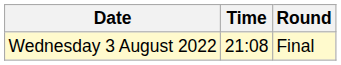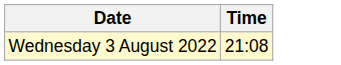 <table class="wikitable">
 <tr>
 <th>Date</th>
 <th>Time</th>
-<th>Round</th>
 </tr>
 <tr>
 <td style=background:lemonchiffon>Wednesday 3 August 2022</td>
 <td style=background:lemonchiffon>21:08</td>
-<td style=background:lemonchiffon>Final</td>
 </tr>
 </table>
